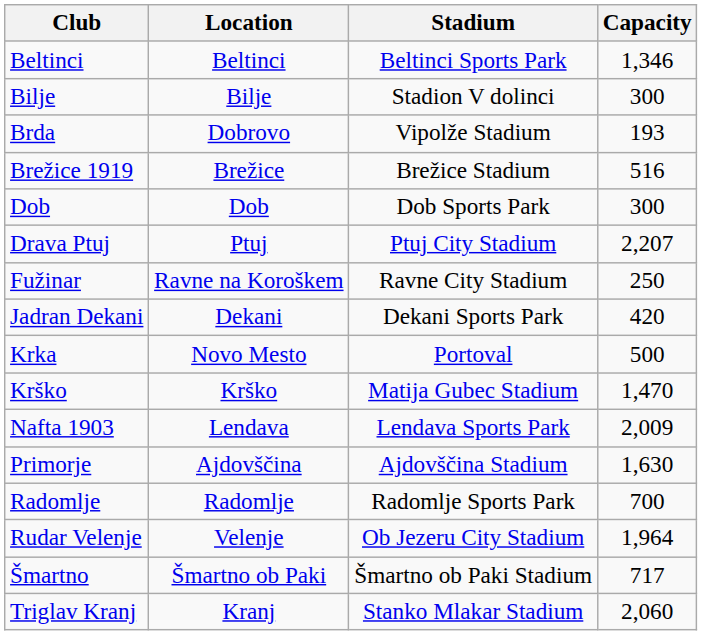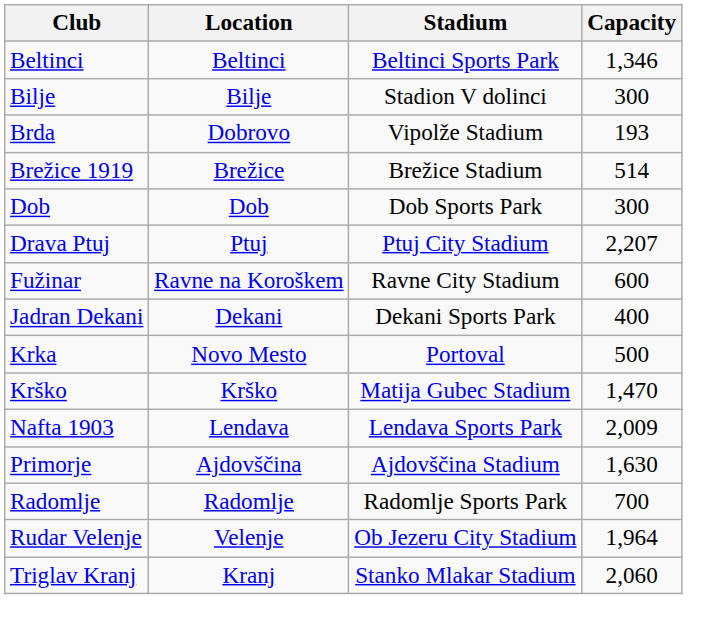 <table class="wikitable sortable" style="text-align: center">
 <tr>
 <th>Club</th>
 <th>Location</th>
 <th>Stadium</th>
 <th>Capacity</th>
 </tr>
 <tr>
 <td style="text-align:left;"><a href='#'>Beltinci</a></td>
 <td><a href='#'>Beltinci</a></td>
 <td><a href='#'>Beltinci Sports Park</a></td>
 <td>1,346</td>
 </tr>
 <tr>
 <td style="text-align:left;"><a href='#'>Bilje</a></td>
 <td><a href='#'>Bilje</a></td>
 <td>Stadion V dolinci</td>
 <td>300</td>
 </tr>
 <tr>
 <td style="text-align:left;"><a href='#'>Brda</a></td>
 <td><a href='#'>Dobrovo</a></td>
 <td>Vipolže Stadium</td>
 <td>193</td>
 </tr>
 <tr>
 <td style="text-align:left;"><a href='#'>Brežice 1919</a></td>
 <td><a href='#'>Brežice</a></td>
 <td>Brežice Stadium</td>
-<td>516</td>
+<td>514</td>
 </tr>
 <tr>
 <td style="text-align:left;"><a href='#'>Dob</a></td>
 <td><a href='#'>Dob</a></td>
 <td>Dob Sports Park</td>
 <td>300</td>
 </tr>
 <tr>
 <td style="text-align:left;"><a href='#'>Drava Ptuj</a></td>
 <td><a href='#'>Ptuj</a></td>
 <td><a href='#'>Ptuj City Stadium</a></td>
 <td>2,207</td>
 </tr>
 <tr>
 <td style="text-align:left;"><a href='#'>Fužinar</a></td>
 <td><a href='#'>Ravne na Koroškem</a></td>
 <td>Ravne City Stadium</td>
-<td>250</td>
+<td>600</td>
 </tr>
 <tr>
 <td style="text-align:left;"><a href='#'>Jadran Dekani</a></td>
 <td><a href='#'>Dekani</a></td>
 <td>Dekani Sports Park</td>
-<td>420</td>
+<td>400</td>
 </tr>
 <tr>
 <td style="text-align:left;"><a href='#'>Krka</a></td>
 <td><a href='#'>Novo Mesto</a></td>
 <td><a href='#'>Portoval</a></td>
 <td>500</td>
 </tr>
 <tr>
 <td style="text-align:left;"><a href='#'>Krško</a></td>
 <td><a href='#'>Krško</a></td>
 <td><a href='#'>Matija Gubec Stadium</a></td>
 <td>1,470</td>
 </tr>
 <tr>
 <td style="text-align:left;"><a href='#'>Nafta 1903</a></td>
 <td><a href='#'>Lendava</a></td>
 <td><a href='#'>Lendava Sports Park</a></td>
 <td>2,009</td>
 </tr>
 <tr>
 <td style="text-align:left;"><a href='#'>Primorje</a></td>
 <td><a href='#'>Ajdovščina</a></td>
 <td><a href='#'>Ajdovščina Stadium</a></td>
 <td>1,630</td>
 </tr>
 <tr>
 <td style="text-align:left;"><a href='#'>Radomlje</a></td>
 <td><a href='#'>Radomlje</a></td>
 <td>Radomlje Sports Park</td>
 <td>700</td>
 </tr>
 <tr>
 <td style="text-align:left;"><a href='#'>Rudar Velenje</a></td>
 <td><a href='#'>Velenje</a></td>
 <td><a href='#'>Ob Jezeru City Stadium</a></td>
 <td>1,964</td>
 </tr>
 <tr>
-<td style="text-align:left;"><a href='#'>Šmartno</a></td>
-<td><a href='#'>Šmartno ob Paki</a></td>
-<td>Šmartno ob Paki Stadium</td>
-<td>717</td>
-</tr>
-<tr>
 <td style="text-align:left;"><a href='#'>Triglav Kranj</a></td>
 <td><a href='#'>Kranj</a></td>
 <td><a href='#'>Stanko Mlakar Stadium</a></td>
 <td>2,060</td>
 </tr>
 </table>
